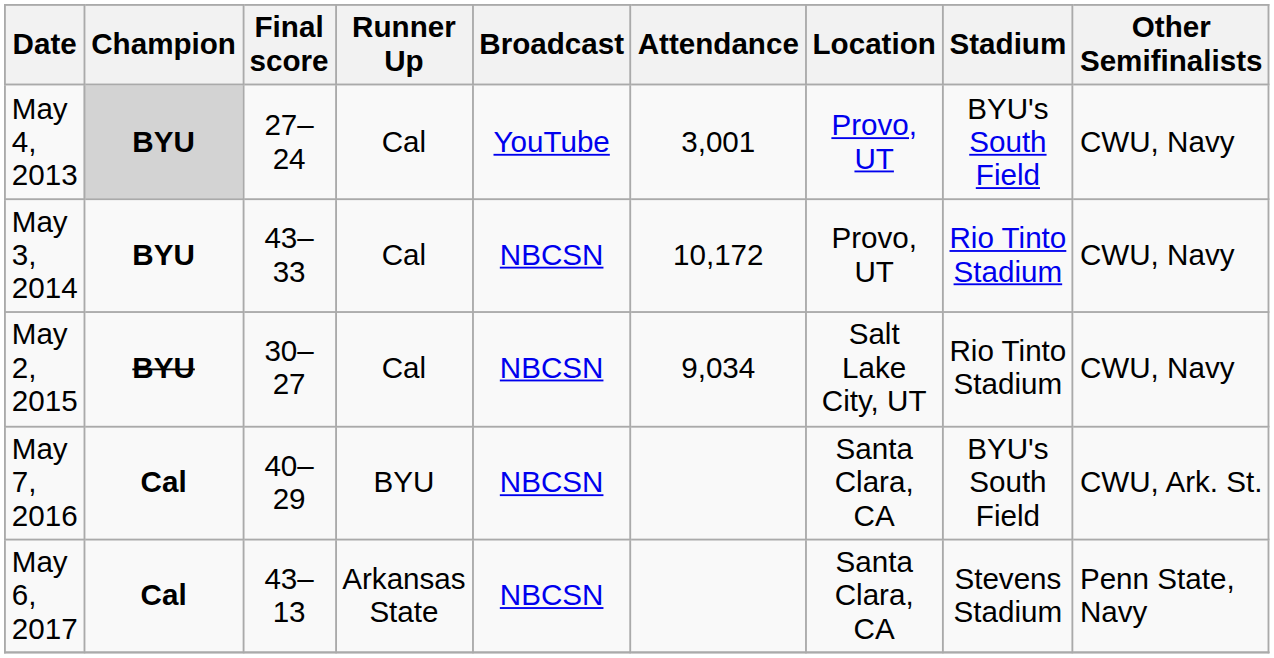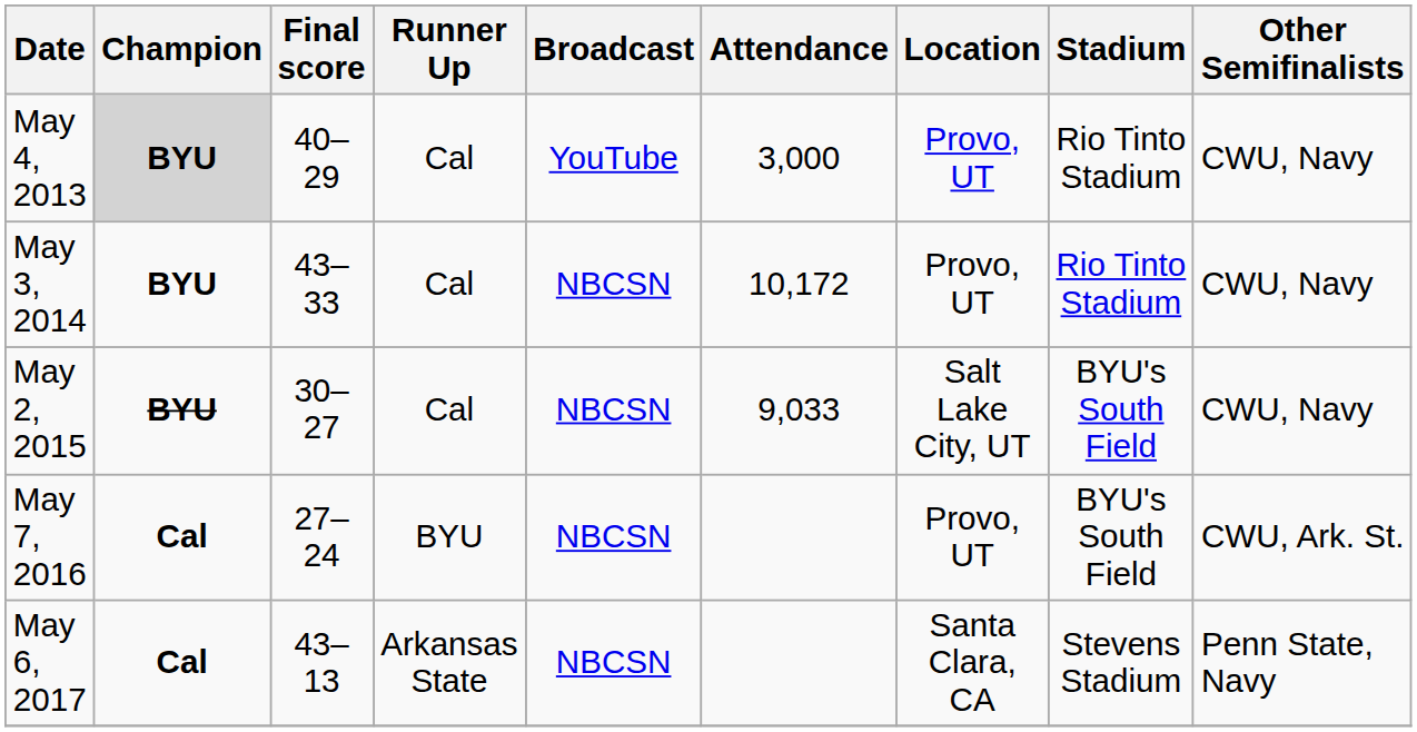 <table class=wikitable>
 <tr>
 <th>Date</th>
 <th>Champion</th>
 <th>Final score</th>
 <th>Runner Up</th>
 <th>Broadcast</th>
 <th>Attendance</th>
 <th>Location</th>
 <th>Stadium</th>
 <th>Other <br> Semifinalists</th>
 </tr>
 <tr>
 <td>May 4, 2013</td>
 <td align=center style="background: lightgrey;"><strong>BYU</strong></td>
-<td align=center>27–24</td>
+<td align=center>40–29</td>
 <td align=center>Cal</td>
 <td align=center><a href='#'>YouTube</a></td>
-<td align=center>3,001</td>
+<td align=center>3,000</td>
 <td align=center><a href='#'>Provo, UT</a></td>
-<td align=center>BYU's <a href='#'>South Field</a></td>
+<td align=center>Rio Tinto Stadium</td>
 <td>CWU, Navy</td>
 </tr>
 <tr>
 <td>May 3, 2014</td>
 <td align=center><strong>BYU</strong></td>
 <td align=center>43–33</td>
 <td align=center>Cal</td>
 <td align=center><a href='#'>NBCSN</a></td>
 <td align=center>10,172</td>
 <td align=center>Provo, UT</td>
 <td align=center><a href='#'>Rio Tinto Stadium</a></td>
 <td>CWU, Navy</td>
 </tr>
 <tr>
 <td>May 2, 2015</td>
 <td align=center><s><strong>BYU</strong></s></td>
 <td align=center>30–27</td>
 <td align=center>Cal</td>
 <td align=center><a href='#'>NBCSN</a></td>
-<td align=center>9,034</td>
+<td align=center>9,033</td>
 <td align=center>Salt Lake City, UT</td>
-<td align=center>Rio Tinto Stadium</td>
+<td align=center>BYU's <a href='#'>South Field</a></td>
 <td>CWU, Navy</td>
 </tr>
 <tr>
 <td>May 7, 2016</td>
 <td align=center><strong>Cal</strong></td>
-<td align=center>40–29</td>
+<td align=center>27–24</td>
 <td align=center>BYU</td>
 <td align=center><a href='#'>NBCSN</a></td>
 <td align=center></td>
-<td align=center>Santa Clara, CA</td>
+<td align=center>Provo, UT</td>
 <td align=center>BYU's South Field</td>
 <td>CWU, Ark. St.</td>
 </tr>
 <tr>
 <td>May 6, 2017</td>
 <td align=center><strong>Cal</strong></td>
 <td align="center">43–13</td>
 <td align="center">Arkansas State</td>
 <td align="center"><a href='#'>NBCSN</a></td>
 <td align=center></td>
 <td align=center>Santa Clara, CA</td>
 <td align=center>Stevens Stadium</td>
 <td>Penn State, Navy</td>
 </tr>
 <tr>
 </tr>
 </table>
